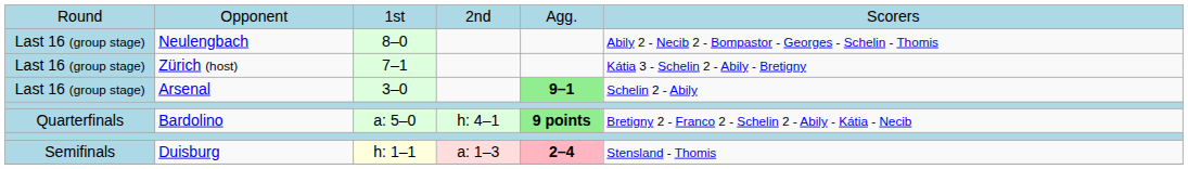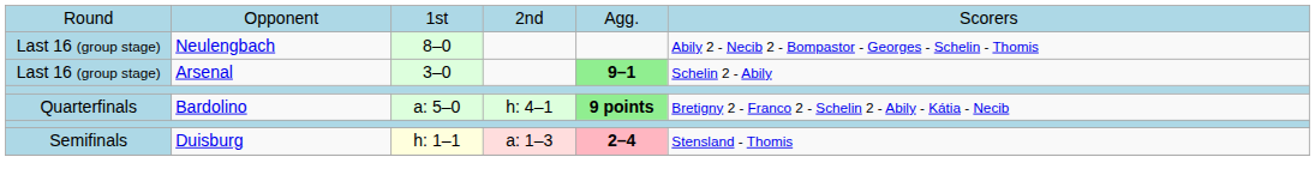 <table class="wikitable" style="text-align:center">
 <tr bgcolor=lightblue>
 <td width=150px>Round</td>
 <td width=200px>Opponent</td>
 <td width=80px>1st</td>
 <td width=80px>2nd</td>
 <td width=80px>Agg.</td>
 <td width=600px>Scorers</td>
 </tr>
 <tr>
 <td bgcolor=lightblue>Last 16 <small>(group stage)</small></td>
 <td align=left> <a href='#'>Neulengbach</a></td>
 <td bgcolor="#ddffdd">8–0</td>
 <td></td>
 <td></td>
 <td align=left><small><a href='#'>Abily</a> 2 - <a href='#'>Necib</a> 2 - <a href='#'>Bompastor</a> - <a href='#'>Georges</a> - <a href='#'>Schelin</a> - <a href='#'>Thomis</a></small></td>
-</tr>
-<tr>
-<td bgcolor=lightblue>Last 16 <small>(group stage)</small></td>
-<td align=left> <a href='#'>Zürich</a> <small>(host)</small></td>
-<td bgcolor="#ddffdd">7–1</td>
-<td></td>
-<td></td>
-<td align=left><small><a href='#'>Kátia</a> 3 - <a href='#'>Schelin</a> 2 - <a href='#'>Abily</a> - <a href='#'>Bretigny</a></small></td>
 </tr>
 <tr>
 <td bgcolor=lightblue>Last 16 <small>(group stage)</small></td>
 <td align=left> <a href='#'>Arsenal</a></td>
 <td bgcolor="#ddffdd">3–0</td>
 <td></td>
 <td bgcolor=lightgreen><strong>9–1</strong></td>
 <td align=left><small><a href='#'>Schelin</a> 2 - <a href='#'>Abily</a></small></td>
 </tr>
 <tr bgcolor=lightblue>
 <td colspan=6></td>
 </tr>
 <tr>
 <td bgcolor=lightblue>Quarterfinals</td>
 <td align=left> <a href='#'>Bardolino</a></td>
 <td bgcolor="#ddffdd">a: 5–0</td>
 <td bgcolor="#ddffdd">h: 4–1</td>
 <td bgcolor=lightgreen><strong>9 points</strong></td>
 <td align=left><small><a href='#'>Bretigny</a> 2 - <a href='#'>Franco</a> 2 - <a href='#'>Schelin</a> 2 - <a href='#'>Abily</a> - <a href='#'>Kátia</a> - <a href='#'>Necib</a></small></td>
 </tr>
 <tr bgcolor=lightblue>
 <td colspan=6></td>
 </tr>
 <tr>
 <td bgcolor=lightblue>Semifinals</td>
 <td align=left> <a href='#'>Duisburg</a></td>
 <td bgcolor="#ffffdd">h: 1–1</td>
 <td bgcolor="#ffdddd">a: 1–3</td>
 <td bgcolor=lightpink><strong>2–4</strong></td>
 <td align=left><small><a href='#'>Stensland</a> - <a href='#'>Thomis</a></small></td>
 </tr>
 <tr>
 </tr>
 </table>
